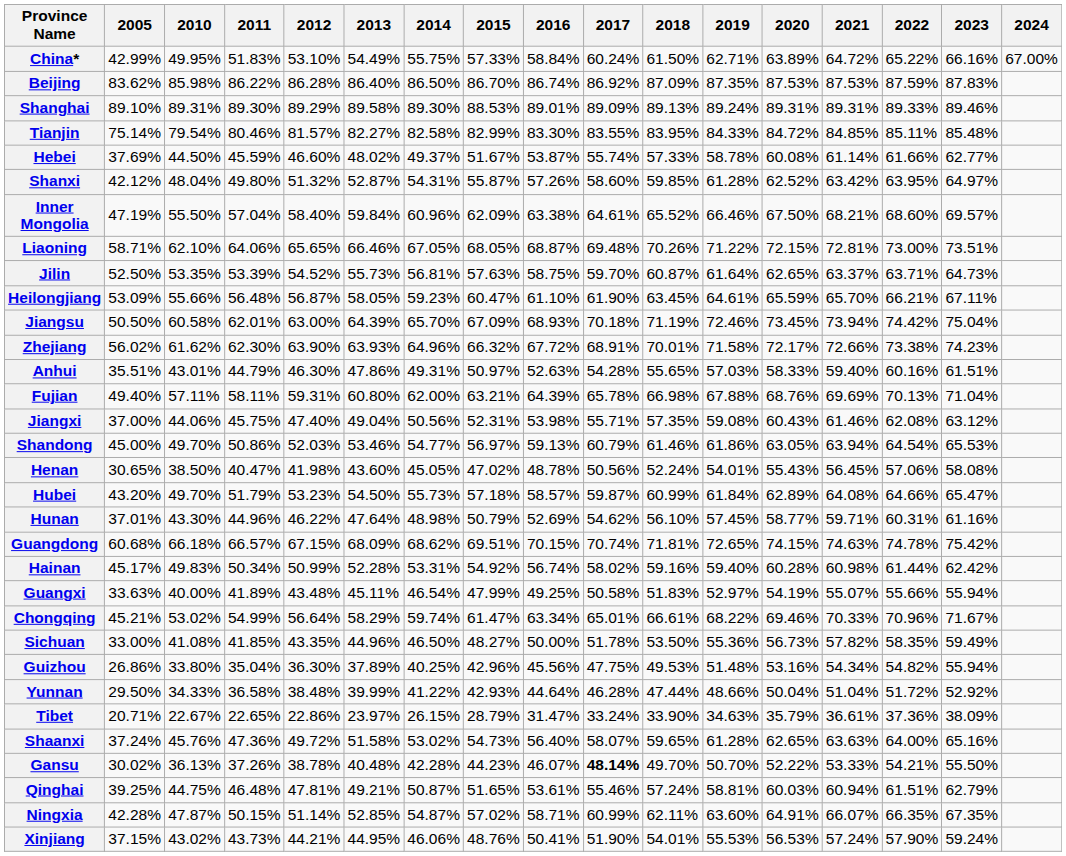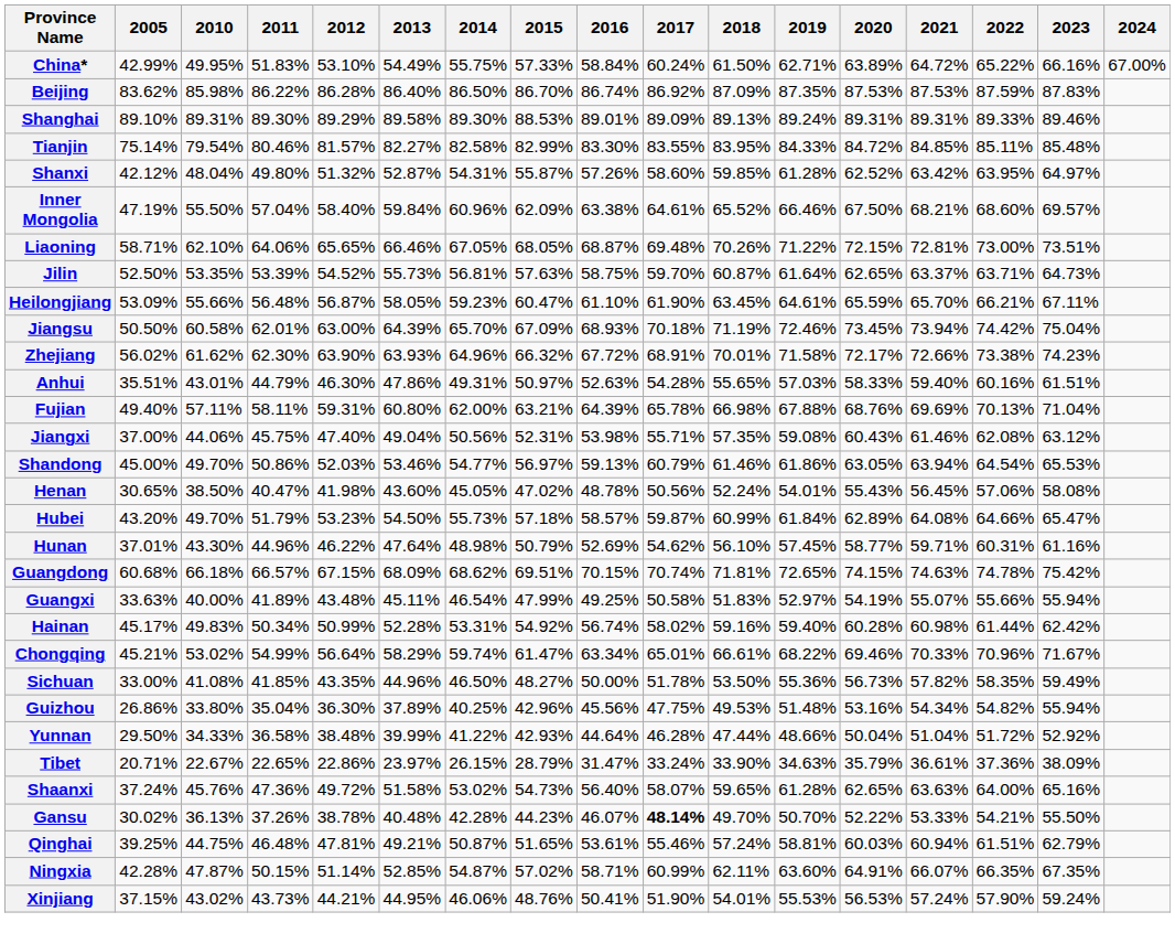 <table class="wikitable sortable">
 <tr>
 <th>Province Name</th>
 <th>2005</th>
 <th>2010</th>
 <th>2011</th>
 <th>2012</th>
 <th>2013</th>
 <th>2014</th>
 <th>2015</th>
 <th>2016</th>
 <th>2017</th>
 <th>2018</th>
 <th>2019</th>
 <th>2020</th>
 <th>2021</th>
 <th>2022</th>
 <th>2023</th>
 <th>2024</th>
 </tr>
 <tr>
 <th><a href='#'>China</a>*</th>
 <td>42.99%</td>
 <td>49.95%</td>
 <td>51.83%</td>
 <td>53.10%</td>
 <td>54.49%</td>
 <td>55.75%</td>
 <td>57.33%</td>
 <td>58.84%</td>
 <td>60.24%</td>
 <td>61.50%</td>
 <td>62.71%</td>
 <td>63.89%</td>
 <td>64.72%</td>
 <td>65.22%</td>
 <td>66.16%</td>
 <td>67.00%</td>
 </tr>
 <tr>
 <th><a href='#'>Beijing</a></th>
 <td>83.62%</td>
 <td>85.98%</td>
 <td>86.22%</td>
 <td>86.28%</td>
 <td>86.40%</td>
 <td>86.50%</td>
 <td>86.70%</td>
 <td>86.74%</td>
 <td>86.92%</td>
 <td>87.09%</td>
 <td>87.35%</td>
 <td>87.53%</td>
 <td>87.53%</td>
 <td>87.59%</td>
 <td>87.83%</td>
 <td></td>
 </tr>
 <tr>
 <th><a href='#'>Shanghai</a></th>
 <td>89.10%</td>
 <td>89.31%</td>
 <td>89.30%</td>
 <td>89.29%</td>
 <td>89.58%</td>
 <td>89.30%</td>
 <td>88.53%</td>
 <td>89.01%</td>
 <td>89.09%</td>
 <td>89.13%</td>
 <td>89.24%</td>
 <td>89.31%</td>
 <td>89.31%</td>
 <td>89.33%</td>
 <td>89.46%</td>
 <td></td>
 </tr>
 <tr>
 <th><a href='#'>Tianjin</a></th>
 <td>75.14%</td>
 <td>79.54%</td>
 <td>80.46%</td>
 <td>81.57%</td>
 <td>82.27%</td>
 <td>82.58%</td>
 <td>82.99%</td>
 <td>83.30%</td>
 <td>83.55%</td>
 <td>83.95%</td>
 <td>84.33%</td>
 <td>84.72%</td>
 <td>84.85%</td>
 <td>85.11%</td>
 <td>85.48%</td>
-<td></td>
-</tr>
-<tr>
-<th><a href='#'>Hebei</a></th>
-<td>37.69%</td>
-<td>44.50%</td>
-<td>45.59%</td>
-<td>46.60%</td>
-<td>48.02%</td>
-<td>49.37%</td>
-<td>51.67%</td>
-<td>53.87%</td>
-<td>55.74%</td>
-<td>57.33%</td>
-<td>58.78%</td>
-<td>60.08%</td>
-<td>61.14%</td>
-<td>61.66%</td>
-<td>62.77%</td>
 <td></td>
 </tr>
 <tr>
 <th><a href='#'>Shanxi</a></th>
 <td>42.12%</td>
 <td>48.04%</td>
 <td>49.80%</td>
 <td>51.32%</td>
 <td>52.87%</td>
 <td>54.31%</td>
 <td>55.87%</td>
 <td>57.26%</td>
 <td>58.60%</td>
 <td>59.85%</td>
 <td>61.28%</td>
 <td>62.52%</td>
 <td>63.42%</td>
 <td>63.95%</td>
 <td>64.97%</td>
 <td></td>
 </tr>
 <tr>
 <th><a href='#'>Inner Mongolia</a></th>
 <td>47.19%</td>
 <td>55.50%</td>
 <td>57.04%</td>
 <td>58.40%</td>
 <td>59.84%</td>
 <td>60.96%</td>
 <td>62.09%</td>
 <td>63.38%</td>
 <td>64.61%</td>
 <td>65.52%</td>
 <td>66.46%</td>
 <td>67.50%</td>
 <td>68.21%</td>
 <td>68.60%</td>
 <td>69.57%</td>
 <td></td>
 </tr>
 <tr>
 <th><a href='#'>Liaoning</a></th>
 <td>58.71%</td>
 <td>62.10%</td>
 <td>64.06%</td>
 <td>65.65%</td>
 <td>66.46%</td>
 <td>67.05%</td>
 <td>68.05%</td>
 <td>68.87%</td>
 <td>69.48%</td>
 <td>70.26%</td>
 <td>71.22%</td>
 <td>72.15%</td>
 <td>72.81%</td>
 <td>73.00%</td>
 <td>73.51%</td>
 <td></td>
 </tr>
 <tr>
 <th><a href='#'>Jilin</a></th>
 <td>52.50%</td>
 <td>53.35%</td>
 <td>53.39%</td>
 <td>54.52%</td>
 <td>55.73%</td>
 <td>56.81%</td>
 <td>57.63%</td>
 <td>58.75%</td>
 <td>59.70%</td>
 <td>60.87%</td>
 <td>61.64%</td>
 <td>62.65%</td>
 <td>63.37%</td>
 <td>63.71%</td>
 <td>64.73%</td>
 <td></td>
 </tr>
 <tr>
 <th><a href='#'>Heilongjiang</a></th>
 <td>53.09%</td>
 <td>55.66%</td>
 <td>56.48%</td>
 <td>56.87%</td>
 <td>58.05%</td>
 <td>59.23%</td>
 <td>60.47%</td>
 <td>61.10%</td>
 <td>61.90%</td>
 <td>63.45%</td>
 <td>64.61%</td>
 <td>65.59%</td>
 <td>65.70%</td>
 <td>66.21%</td>
 <td>67.11%</td>
 <td></td>
 </tr>
 <tr>
 <th><a href='#'>Jiangsu</a></th>
 <td>50.50%</td>
 <td>60.58%</td>
 <td>62.01%</td>
 <td>63.00%</td>
 <td>64.39%</td>
 <td>65.70%</td>
 <td>67.09%</td>
 <td>68.93%</td>
 <td>70.18%</td>
 <td>71.19%</td>
 <td>72.46%</td>
 <td>73.45%</td>
 <td>73.94%</td>
 <td>74.42%</td>
 <td>75.04%</td>
 <td></td>
 </tr>
 <tr>
 <th><a href='#'>Zhejiang</a></th>
 <td>56.02%</td>
 <td>61.62%</td>
 <td>62.30%</td>
 <td>63.90%</td>
 <td>63.93%</td>
 <td>64.96%</td>
 <td>66.32%</td>
 <td>67.72%</td>
 <td>68.91%</td>
 <td>70.01%</td>
 <td>71.58%</td>
 <td>72.17%</td>
 <td>72.66%</td>
 <td>73.38%</td>
 <td>74.23%</td>
 <td></td>
 </tr>
 <tr>
 <th><a href='#'>Anhui</a></th>
 <td>35.51%</td>
 <td>43.01%</td>
 <td>44.79%</td>
 <td>46.30%</td>
 <td>47.86%</td>
 <td>49.31%</td>
 <td>50.97%</td>
 <td>52.63%</td>
 <td>54.28%</td>
 <td>55.65%</td>
 <td>57.03%</td>
 <td>58.33%</td>
 <td>59.40%</td>
 <td>60.16%</td>
 <td>61.51%</td>
 <td></td>
 </tr>
 <tr>
 <th><a href='#'>Fujian</a></th>
 <td>49.40%</td>
 <td>57.11%</td>
 <td>58.11%</td>
 <td>59.31%</td>
 <td>60.80%</td>
 <td>62.00%</td>
 <td>63.21%</td>
 <td>64.39%</td>
 <td>65.78%</td>
 <td>66.98%</td>
 <td>67.88%</td>
 <td>68.76%</td>
 <td>69.69%</td>
 <td>70.13%</td>
 <td>71.04%</td>
 <td></td>
 </tr>
 <tr>
 <th><a href='#'>Jiangxi</a></th>
 <td>37.00%</td>
 <td>44.06%</td>
 <td>45.75%</td>
 <td>47.40%</td>
 <td>49.04%</td>
 <td>50.56%</td>
 <td>52.31%</td>
 <td>53.98%</td>
 <td>55.71%</td>
 <td>57.35%</td>
 <td>59.08%</td>
 <td>60.43%</td>
 <td>61.46%</td>
 <td>62.08%</td>
 <td>63.12%</td>
 <td></td>
 </tr>
 <tr>
 <th><a href='#'>Shandong</a></th>
 <td>45.00%</td>
 <td>49.70%</td>
 <td>50.86%</td>
 <td>52.03%</td>
 <td>53.46%</td>
 <td>54.77%</td>
 <td>56.97%</td>
 <td>59.13%</td>
 <td>60.79%</td>
 <td>61.46%</td>
 <td>61.86%</td>
 <td>63.05%</td>
 <td>63.94%</td>
 <td>64.54%</td>
 <td>65.53%</td>
 <td></td>
 </tr>
 <tr>
 <th><a href='#'>Henan</a></th>
 <td>30.65%</td>
 <td>38.50%</td>
 <td>40.47%</td>
 <td>41.98%</td>
 <td>43.60%</td>
 <td>45.05%</td>
 <td>47.02%</td>
 <td>48.78%</td>
 <td>50.56%</td>
 <td>52.24%</td>
 <td>54.01%</td>
 <td>55.43%</td>
 <td>56.45%</td>
 <td>57.06%</td>
 <td>58.08%</td>
 <td></td>
 </tr>
 <tr>
 <th><a href='#'>Hubei</a></th>
 <td>43.20%</td>
 <td>49.70%</td>
 <td>51.79%</td>
 <td>53.23%</td>
 <td>54.50%</td>
 <td>55.73%</td>
 <td>57.18%</td>
 <td>58.57%</td>
 <td>59.87%</td>
 <td>60.99%</td>
 <td>61.84%</td>
 <td>62.89%</td>
 <td>64.08%</td>
 <td>64.66%</td>
 <td>65.47%</td>
 <td></td>
 </tr>
 <tr>
 <th><a href='#'>Hunan</a></th>
 <td>37.01%</td>
 <td>43.30%</td>
 <td>44.96%</td>
 <td>46.22%</td>
 <td>47.64%</td>
 <td>48.98%</td>
 <td>50.79%</td>
 <td>52.69%</td>
 <td>54.62%</td>
 <td>56.10%</td>
 <td>57.45%</td>
 <td>58.77%</td>
 <td>59.71%</td>
 <td>60.31%</td>
 <td>61.16%</td>
 <td></td>
 </tr>
 <tr>
 <th><a href='#'>Guangdong</a></th>
 <td>60.68%</td>
 <td>66.18%</td>
 <td>66.57%</td>
 <td>67.15%</td>
 <td>68.09%</td>
 <td>68.62%</td>
 <td>69.51%</td>
 <td>70.15%</td>
 <td>70.74%</td>
 <td>71.81%</td>
 <td>72.65%</td>
 <td>74.15%</td>
 <td>74.63%</td>
 <td>74.78%</td>
 <td>75.42%</td>
 <td></td>
 </tr>
 <tr>
+<th><a href='#'>Guangxi</a></th>
+<td>33.63%</td>
+<td>40.00%</td>
+<td>41.89%</td>
+<td>43.48%</td>
+<td>45.11%</td>
+<td>46.54%</td>
+<td>47.99%</td>
+<td>49.25%</td>
+<td>50.58%</td>
+<td>51.83%</td>
+<td>52.97%</td>
+<td>54.19%</td>
+<td>55.07%</td>
+<td>55.66%</td>
+<td>55.94%</td>
+<td></td>
+</tr>
+<tr>
 <th><a href='#'>Hainan</a></th>
 <td>45.17%</td>
 <td>49.83%</td>
 <td>50.34%</td>
 <td>50.99%</td>
 <td>52.28%</td>
 <td>53.31%</td>
 <td>54.92%</td>
 <td>56.74%</td>
 <td>58.02%</td>
 <td>59.16%</td>
 <td>59.40%</td>
 <td>60.28%</td>
 <td>60.98%</td>
 <td>61.44%</td>
 <td>62.42%</td>
-<td></td>
-</tr>
-<tr>
-<th><a href='#'>Guangxi</a></th>
-<td>33.63%</td>
-<td>40.00%</td>
-<td>41.89%</td>
-<td>43.48%</td>
-<td>45.11%</td>
-<td>46.54%</td>
-<td>47.99%</td>
-<td>49.25%</td>
-<td>50.58%</td>
-<td>51.83%</td>
-<td>52.97%</td>
-<td>54.19%</td>
-<td>55.07%</td>
-<td>55.66%</td>
-<td>55.94%</td>
 <td></td>
 </tr>
 <tr>
 <th><a href='#'>Chongqing</a></th>
 <td>45.21%</td>
 <td>53.02%</td>
 <td>54.99%</td>
 <td>56.64%</td>
 <td>58.29%</td>
 <td>59.74%</td>
 <td>61.47%</td>
 <td>63.34%</td>
 <td>65.01%</td>
 <td>66.61%</td>
 <td>68.22%</td>
 <td>69.46%</td>
 <td>70.33%</td>
 <td>70.96%</td>
 <td>71.67%</td>
 <td></td>
 </tr>
 <tr>
 <th><a href='#'>Sichuan</a></th>
 <td>33.00%</td>
 <td>41.08%</td>
 <td>41.85%</td>
 <td>43.35%</td>
 <td>44.96%</td>
 <td>46.50%</td>
 <td>48.27%</td>
 <td>50.00%</td>
 <td>51.78%</td>
 <td>53.50%</td>
 <td>55.36%</td>
 <td>56.73%</td>
 <td>57.82%</td>
 <td>58.35%</td>
 <td>59.49%</td>
 <td></td>
 </tr>
 <tr>
 <th><a href='#'>Guizhou</a></th>
 <td>26.86%</td>
 <td>33.80%</td>
 <td>35.04%</td>
 <td>36.30%</td>
 <td>37.89%</td>
 <td>40.25%</td>
 <td>42.96%</td>
 <td>45.56%</td>
 <td>47.75%</td>
 <td>49.53%</td>
 <td>51.48%</td>
 <td>53.16%</td>
 <td>54.34%</td>
 <td>54.82%</td>
 <td>55.94%</td>
 <td></td>
 </tr>
 <tr>
 <th><a href='#'>Yunnan</a></th>
 <td>29.50%</td>
 <td>34.33%</td>
 <td>36.58%</td>
 <td>38.48%</td>
 <td>39.99%</td>
 <td>41.22%</td>
 <td>42.93%</td>
 <td>44.64%</td>
 <td>46.28%</td>
 <td>47.44%</td>
 <td>48.66%</td>
 <td>50.04%</td>
 <td>51.04%</td>
 <td>51.72%</td>
 <td>52.92%</td>
 <td></td>
 </tr>
 <tr>
 <th><a href='#'>Tibet</a></th>
 <td>20.71%</td>
 <td>22.67%</td>
 <td>22.65%</td>
 <td>22.86%</td>
 <td>23.97%</td>
 <td>26.15%</td>
 <td>28.79%</td>
 <td>31.47%</td>
 <td>33.24%</td>
 <td>33.90%</td>
 <td>34.63%</td>
 <td>35.79%</td>
 <td>36.61%</td>
 <td>37.36%</td>
 <td>38.09%</td>
 <td></td>
 </tr>
 <tr>
 <th><a href='#'>Shaanxi</a></th>
 <td>37.24%</td>
 <td>45.76%</td>
 <td>47.36%</td>
 <td>49.72%</td>
 <td>51.58%</td>
 <td>53.02%</td>
 <td>54.73%</td>
 <td>56.40%</td>
 <td>58.07%</td>
 <td>59.65%</td>
 <td>61.28%</td>
 <td>62.65%</td>
 <td>63.63%</td>
 <td>64.00%</td>
 <td>65.16%</td>
 <td></td>
 </tr>
 <tr>
 <th><a href='#'>Gansu</a></th>
 <td>30.02%</td>
 <td>36.13%</td>
 <td>37.26%</td>
 <td>38.78%</td>
 <td>40.48%</td>
 <td>42.28%</td>
 <td>44.23%</td>
 <td>46.07%</td>
 <td><strong>48.14%</strong></td>
 <td>49.70%</td>
 <td>50.70%</td>
 <td>52.22%</td>
 <td>53.33%</td>
 <td>54.21%</td>
 <td>55.50%</td>
 <td></td>
 </tr>
 <tr>
 <th><a href='#'>Qinghai</a></th>
 <td>39.25%</td>
 <td>44.75%</td>
 <td>46.48%</td>
 <td>47.81%</td>
 <td>49.21%</td>
 <td>50.87%</td>
 <td>51.65%</td>
 <td>53.61%</td>
 <td>55.46%</td>
 <td>57.24%</td>
 <td>58.81%</td>
 <td>60.03%</td>
 <td>60.94%</td>
 <td>61.51%</td>
 <td>62.79%</td>
 <td></td>
 </tr>
 <tr>
 <th><a href='#'>Ningxia</a></th>
 <td>42.28%</td>
 <td>47.87%</td>
 <td>50.15%</td>
 <td>51.14%</td>
 <td>52.85%</td>
 <td>54.87%</td>
 <td>57.02%</td>
 <td>58.71%</td>
 <td>60.99%</td>
 <td>62.11%</td>
 <td>63.60%</td>
 <td>64.91%</td>
 <td>66.07%</td>
 <td>66.35%</td>
 <td>67.35%</td>
 <td></td>
 </tr>
 <tr>
 <th><a href='#'>Xinjiang</a></th>
 <td>37.15%</td>
 <td>43.02%</td>
 <td>43.73%</td>
 <td>44.21%</td>
 <td>44.95%</td>
 <td>46.06%</td>
 <td>48.76%</td>
 <td>50.41%</td>
 <td>51.90%</td>
 <td>54.01%</td>
 <td>55.53%</td>
 <td>56.53%</td>
 <td>57.24%</td>
 <td>57.90%</td>
 <td>59.24%</td>
 <td></td>
 </tr>
 </table>
